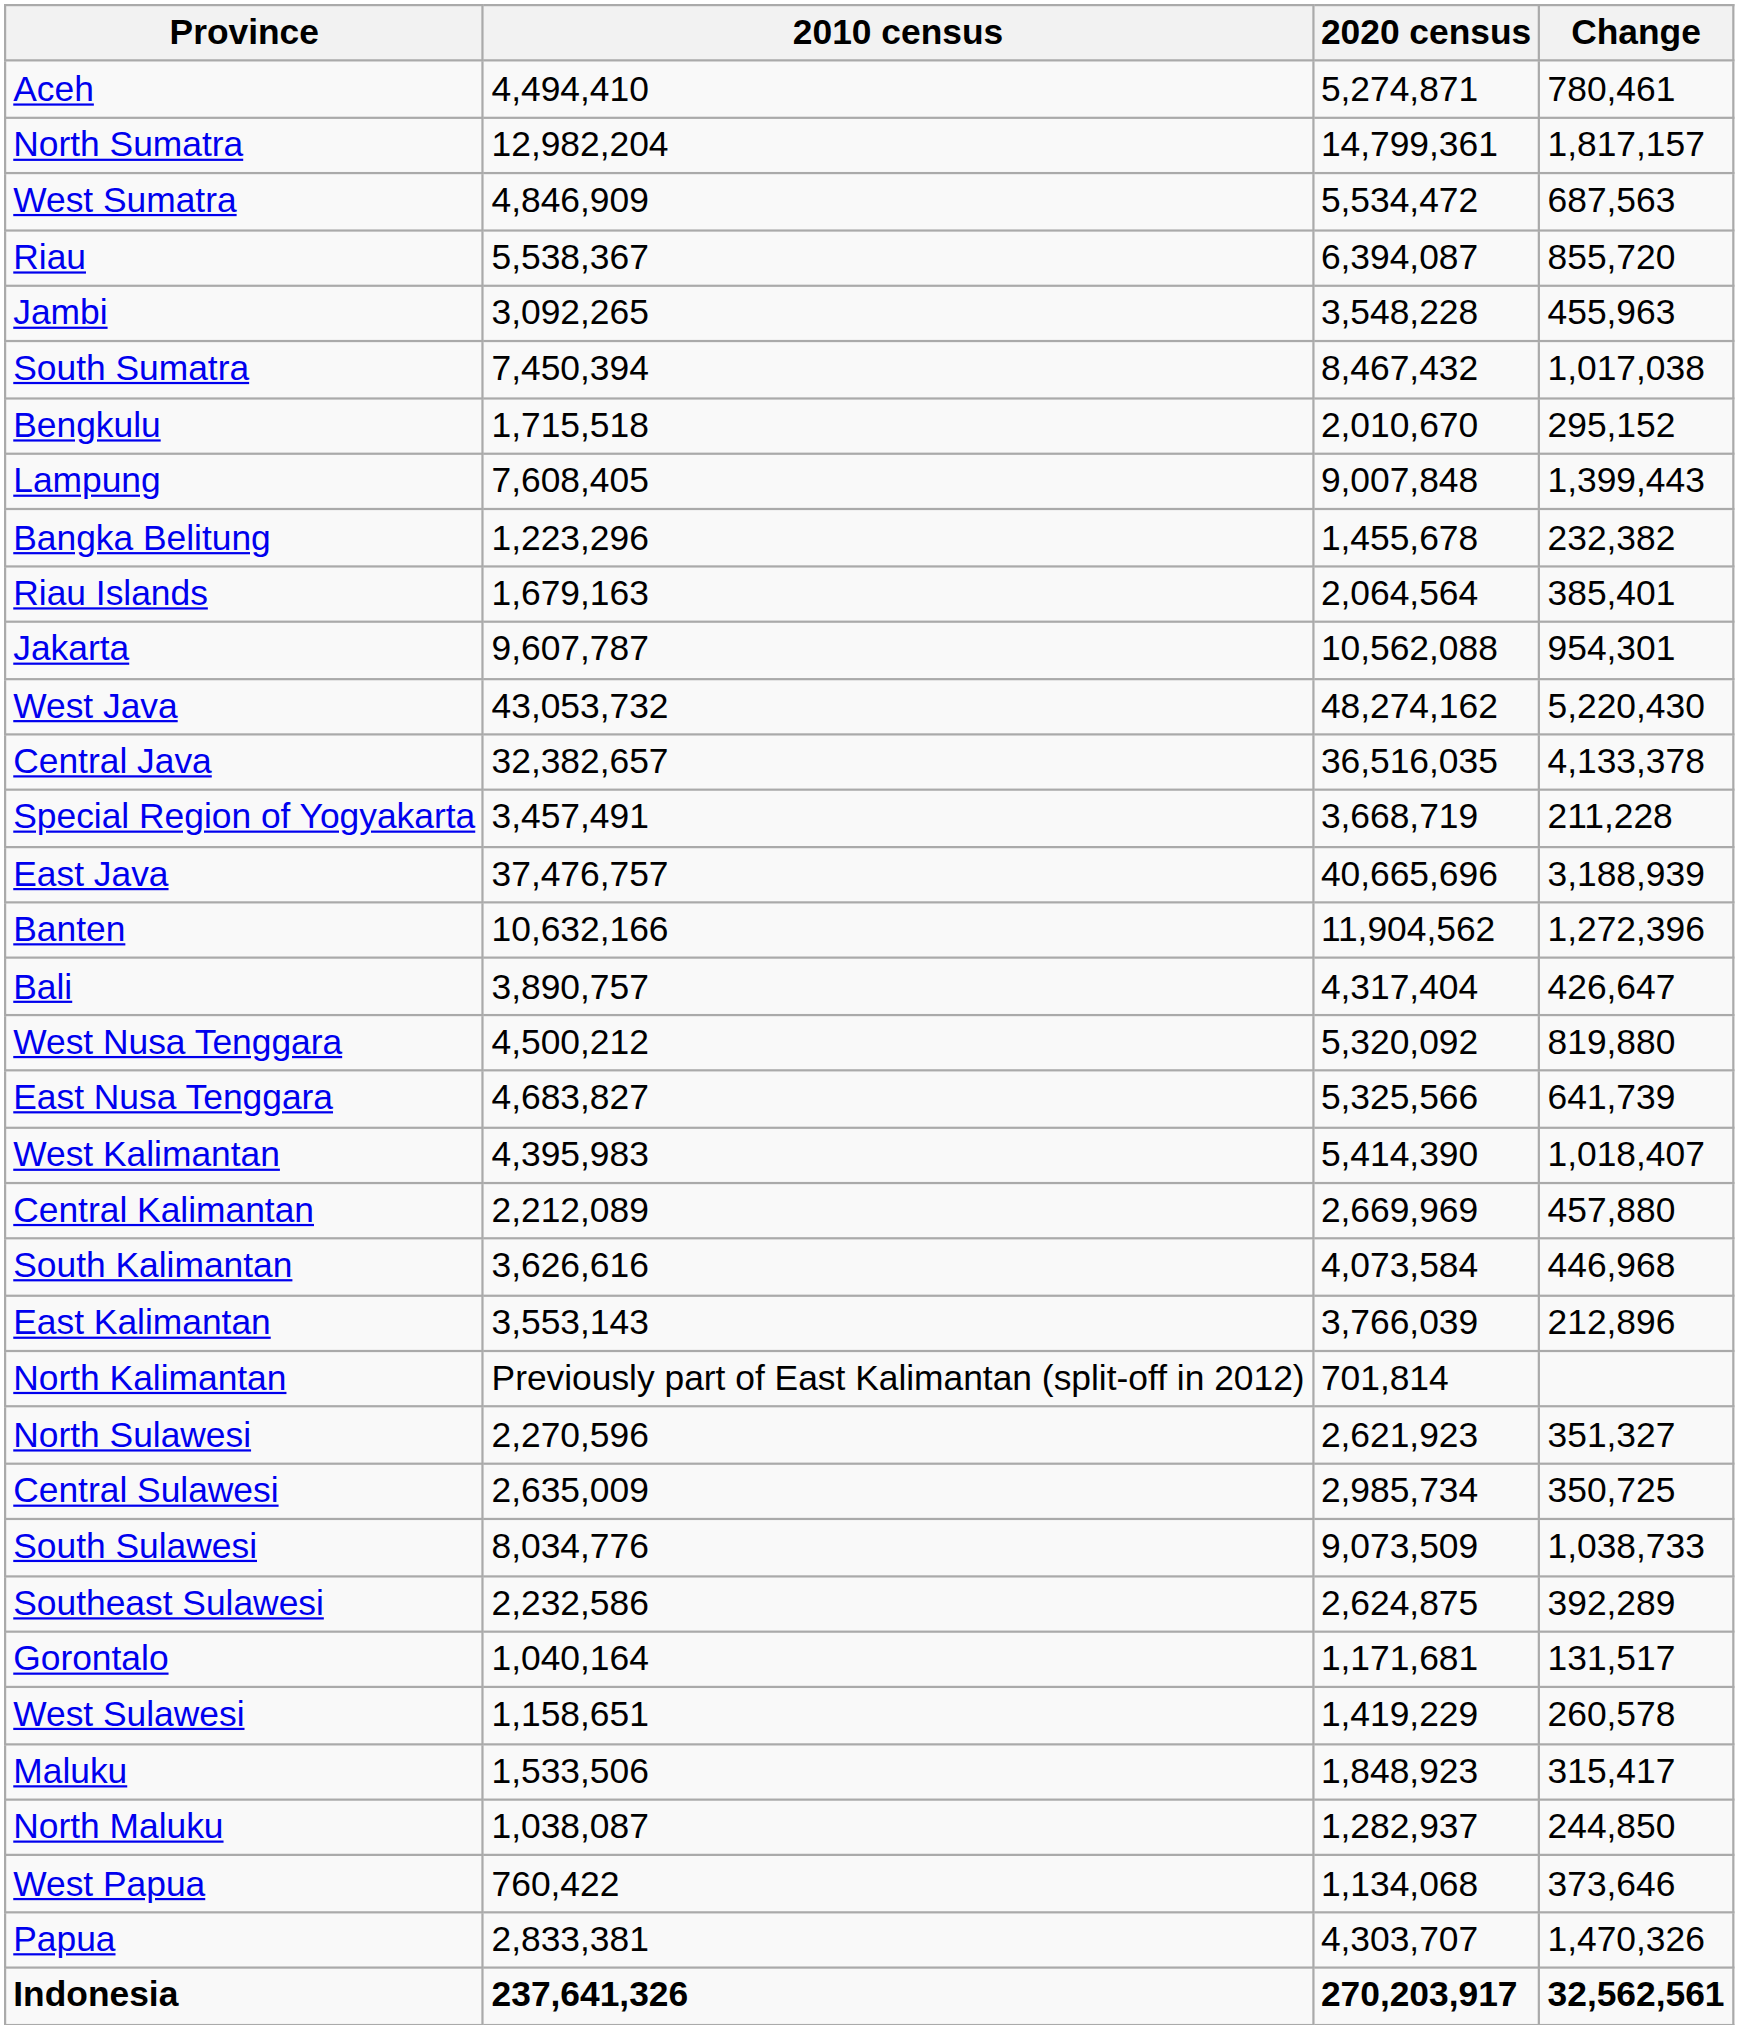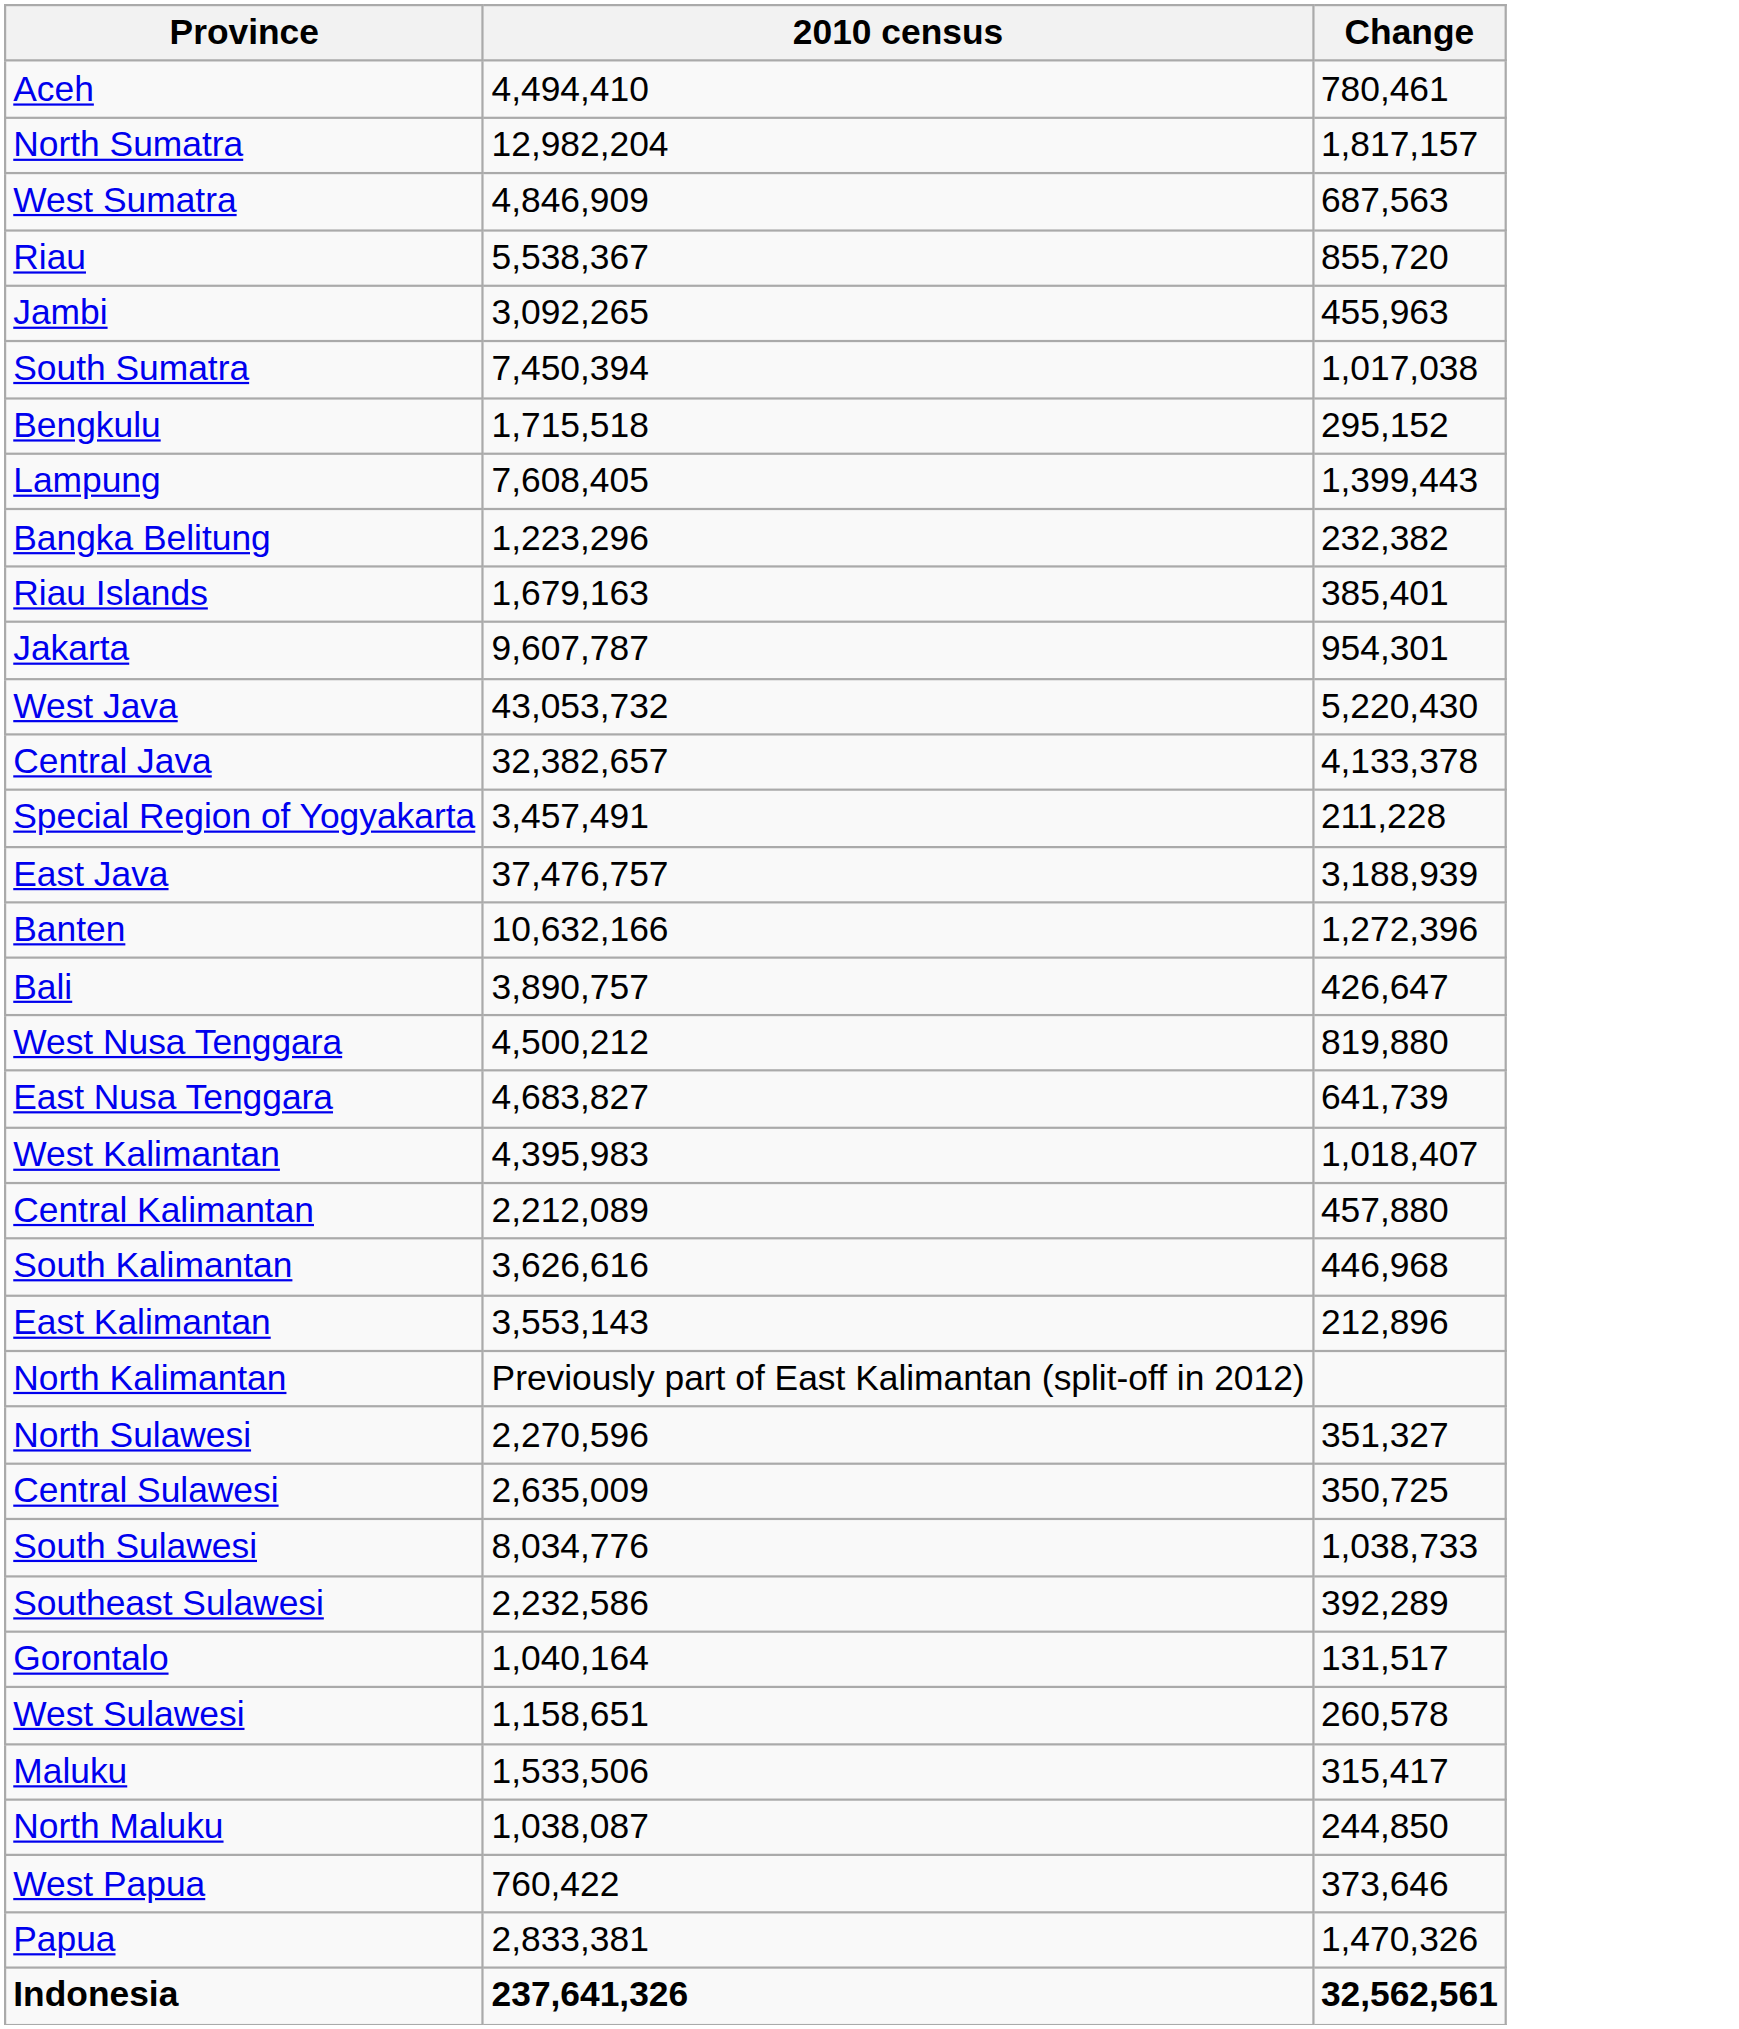 <table class="wikitable sortable">
 <tr>
 <th>Province</th>
 <th>2010 census</th>
-<th>2020 census</th>
 <th>Change</th>
 </tr>
 <tr>
 <td><a href='#'>Aceh</a></td>
 <td>4,494,410</td>
-<td>5,274,871</td>
 <td>780,461</td>
 </tr>
 <tr>
 <td><a href='#'>North Sumatra</a></td>
 <td>12,982,204</td>
-<td>14,799,361</td>
 <td>1,817,157</td>
 </tr>
 <tr>
 <td><a href='#'>West Sumatra</a></td>
 <td>4,846,909</td>
-<td>5,534,472</td>
 <td>687,563</td>
 </tr>
 <tr>
 <td><a href='#'>Riau</a></td>
 <td>5,538,367</td>
-<td>6,394,087</td>
 <td>855,720</td>
 </tr>
 <tr>
 <td><a href='#'>Jambi</a></td>
 <td>3,092,265</td>
-<td>3,548,228</td>
 <td>455,963</td>
 </tr>
 <tr>
 <td><a href='#'>South Sumatra</a></td>
 <td>7,450,394</td>
-<td>8,467,432</td>
 <td>1,017,038</td>
 </tr>
 <tr>
 <td><a href='#'>Bengkulu</a></td>
 <td>1,715,518</td>
-<td>2,010,670</td>
 <td>295,152</td>
 </tr>
 <tr>
 <td><a href='#'>Lampung</a></td>
 <td>7,608,405</td>
-<td>9,007,848</td>
 <td>1,399,443</td>
 </tr>
 <tr>
 <td><a href='#'>Bangka Belitung</a></td>
 <td>1,223,296</td>
-<td>1,455,678</td>
 <td>232,382</td>
 </tr>
 <tr>
 <td><a href='#'>Riau Islands</a></td>
 <td>1,679,163</td>
-<td>2,064,564</td>
 <td>385,401</td>
 </tr>
 <tr>
 <td><a href='#'>Jakarta</a></td>
 <td>9,607,787</td>
-<td>10,562,088</td>
 <td>954,301</td>
 </tr>
 <tr>
 <td><a href='#'>West Java</a></td>
 <td>43,053,732</td>
-<td>48,274,162</td>
 <td>5,220,430</td>
 </tr>
 <tr>
 <td><a href='#'>Central Java</a></td>
 <td>32,382,657</td>
-<td>36,516,035</td>
 <td>4,133,378</td>
 </tr>
 <tr>
 <td><a href='#'>Special Region of Yogyakarta</a></td>
 <td>3,457,491</td>
-<td>3,668,719</td>
 <td>211,228</td>
 </tr>
 <tr>
 <td><a href='#'>East Java</a></td>
 <td>37,476,757</td>
-<td>40,665,696</td>
 <td>3,188,939</td>
 </tr>
 <tr>
 <td><a href='#'>Banten</a></td>
 <td>10,632,166</td>
-<td>11,904,562</td>
 <td>1,272,396</td>
 </tr>
 <tr>
 <td><a href='#'>Bali</a></td>
 <td>3,890,757</td>
-<td>4,317,404</td>
 <td>426,647</td>
 </tr>
 <tr>
 <td><a href='#'>West Nusa Tenggara</a></td>
 <td>4,500,212</td>
-<td>5,320,092</td>
 <td>819,880</td>
 </tr>
 <tr>
 <td><a href='#'>East Nusa Tenggara</a></td>
 <td>4,683,827</td>
-<td>5,325,566</td>
 <td>641,739</td>
 </tr>
 <tr>
 <td><a href='#'>West Kalimantan</a></td>
 <td>4,395,983</td>
-<td>5,414,390</td>
 <td>1,018,407</td>
 </tr>
 <tr>
 <td><a href='#'>Central Kalimantan</a></td>
 <td>2,212,089</td>
-<td>2,669,969</td>
 <td>457,880</td>
 </tr>
 <tr>
 <td><a href='#'>South Kalimantan</a></td>
 <td>3,626,616</td>
-<td>4,073,584</td>
 <td>446,968</td>
 </tr>
 <tr>
 <td><a href='#'>East Kalimantan</a></td>
 <td>3,553,143</td>
-<td>3,766,039</td>
 <td>212,896</td>
 </tr>
 <tr>
 <td><a href='#'>North Kalimantan</a></td>
 <td>Previously part of East Kalimantan (split-off in 2012)</td>
-<td>701,814</td>
 <td></td>
 </tr>
 <tr>
 <td><a href='#'>North Sulawesi</a></td>
 <td>2,270,596</td>
-<td>2,621,923</td>
 <td>351,327</td>
 </tr>
 <tr>
 <td><a href='#'>Central Sulawesi</a></td>
 <td>2,635,009</td>
-<td>2,985,734</td>
 <td>350,725</td>
 </tr>
 <tr>
 <td><a href='#'>South Sulawesi</a></td>
 <td>8,034,776</td>
-<td>9,073,509</td>
 <td>1,038,733</td>
 </tr>
 <tr>
 <td><a href='#'>Southeast Sulawesi</a></td>
 <td>2,232,586</td>
-<td>2,624,875</td>
 <td>392,289</td>
 </tr>
 <tr>
 <td><a href='#'>Gorontalo</a></td>
 <td>1,040,164</td>
-<td>1,171,681</td>
 <td>131,517</td>
 </tr>
 <tr>
 <td><a href='#'>West Sulawesi</a></td>
 <td>1,158,651</td>
-<td>1,419,229</td>
 <td>260,578</td>
 </tr>
 <tr>
 <td><a href='#'>Maluku</a></td>
 <td>1,533,506</td>
-<td>1,848,923</td>
 <td>315,417</td>
 </tr>
 <tr>
 <td><a href='#'>North Maluku</a></td>
 <td>1,038,087</td>
-<td>1,282,937</td>
 <td>244,850</td>
 </tr>
 <tr>
 <td><a href='#'>West Papua</a></td>
 <td>760,422</td>
-<td>1,134,068</td>
 <td>373,646</td>
 </tr>
 <tr>
 <td><a href='#'>Papua</a></td>
 <td>2,833,381</td>
-<td>4,303,707</td>
 <td>1,470,326</td>
 </tr>
 <tr>
 <td><strong>Indonesia</strong></td>
 <td><strong>237,641,326</strong></td>
-<td><strong>270,203,917</strong></td>
 <td><strong>32,562,561</strong></td>
 </tr>
 </table>
